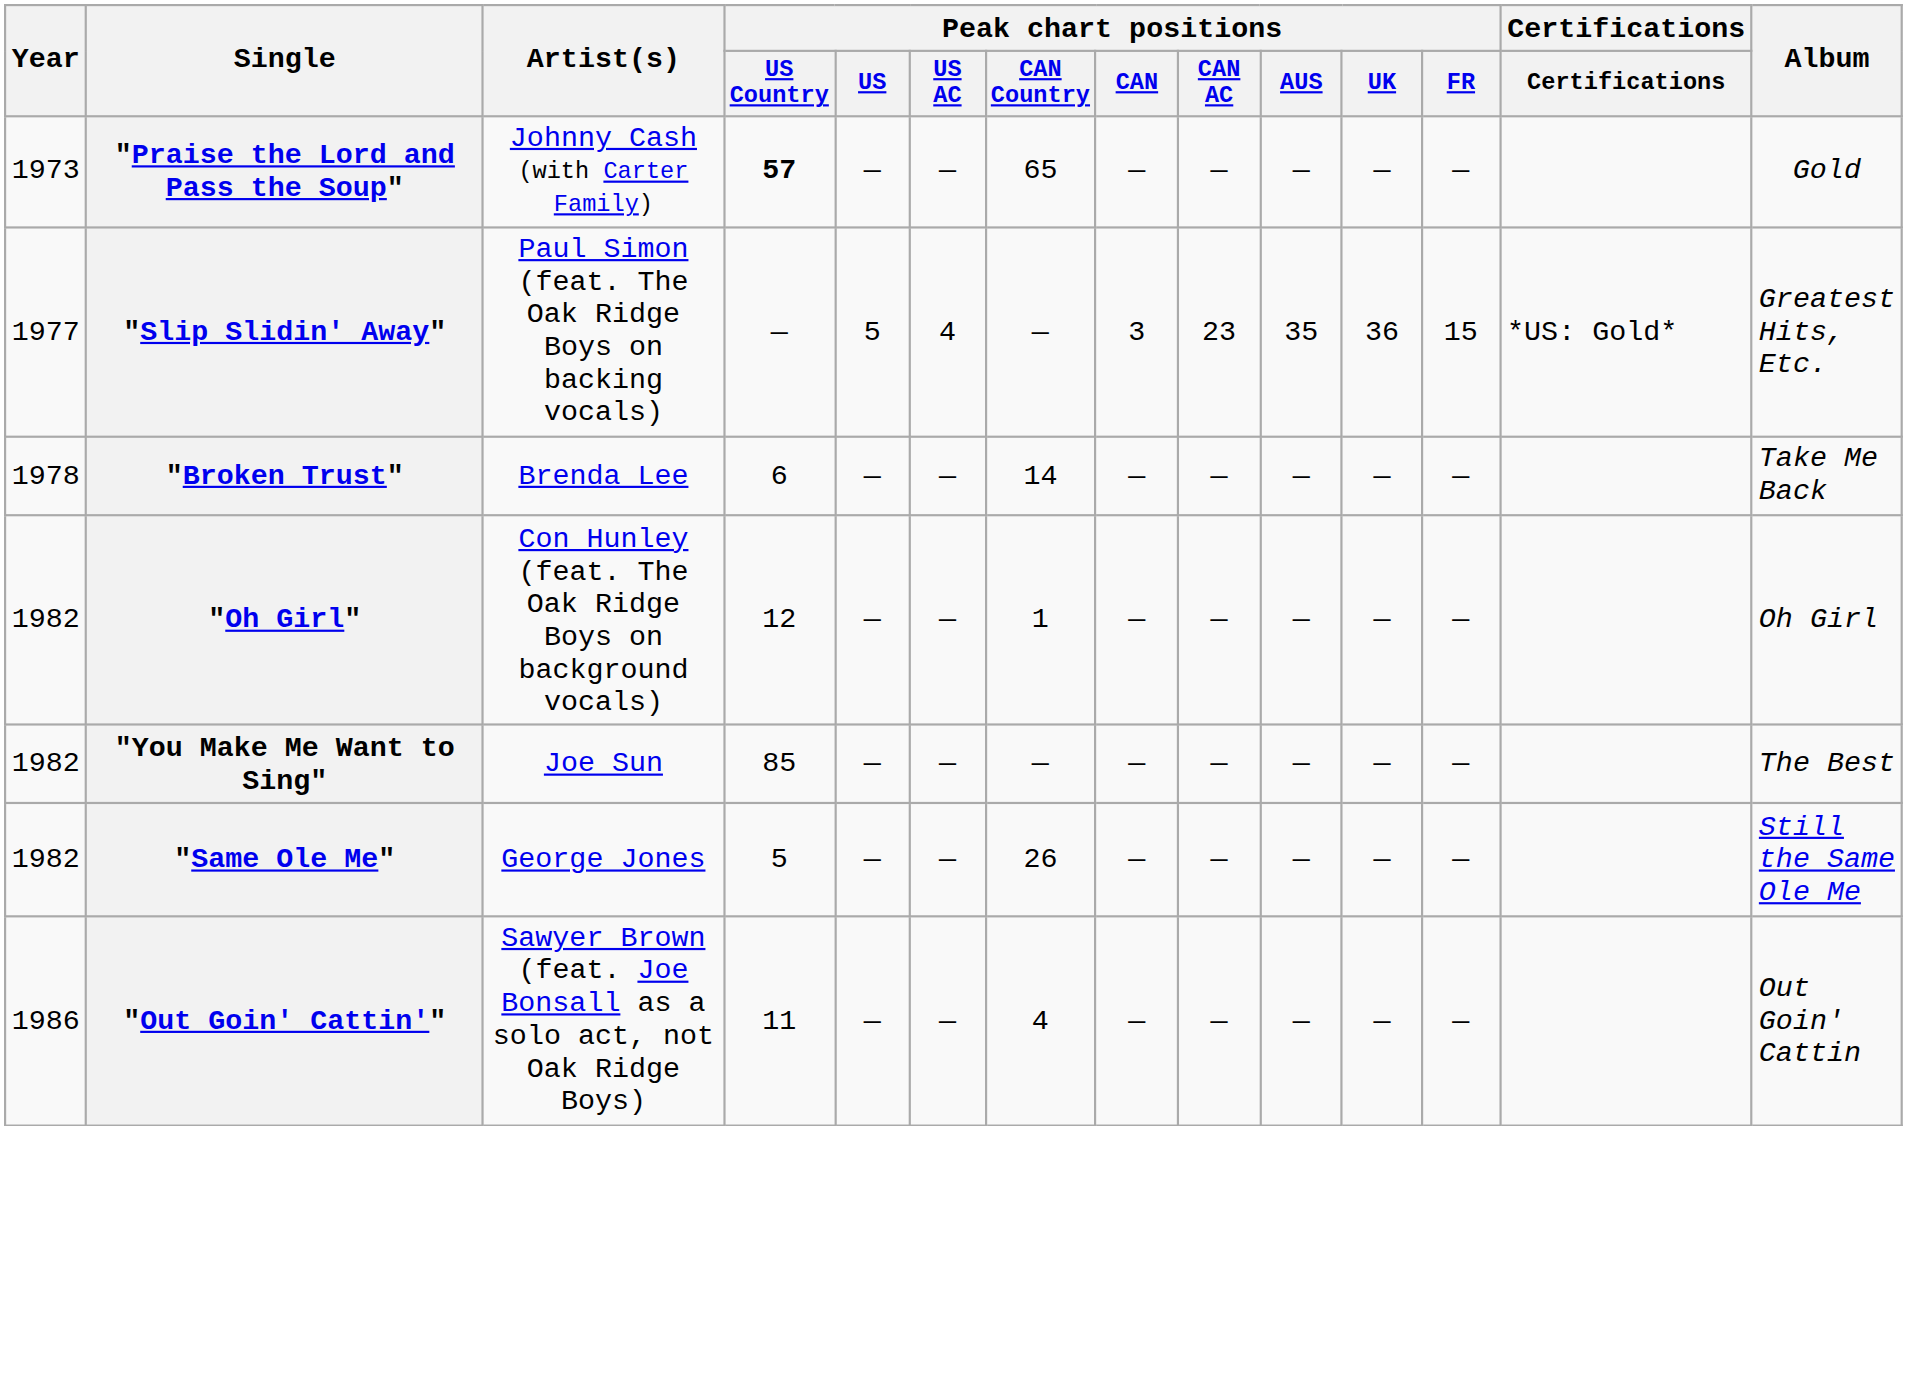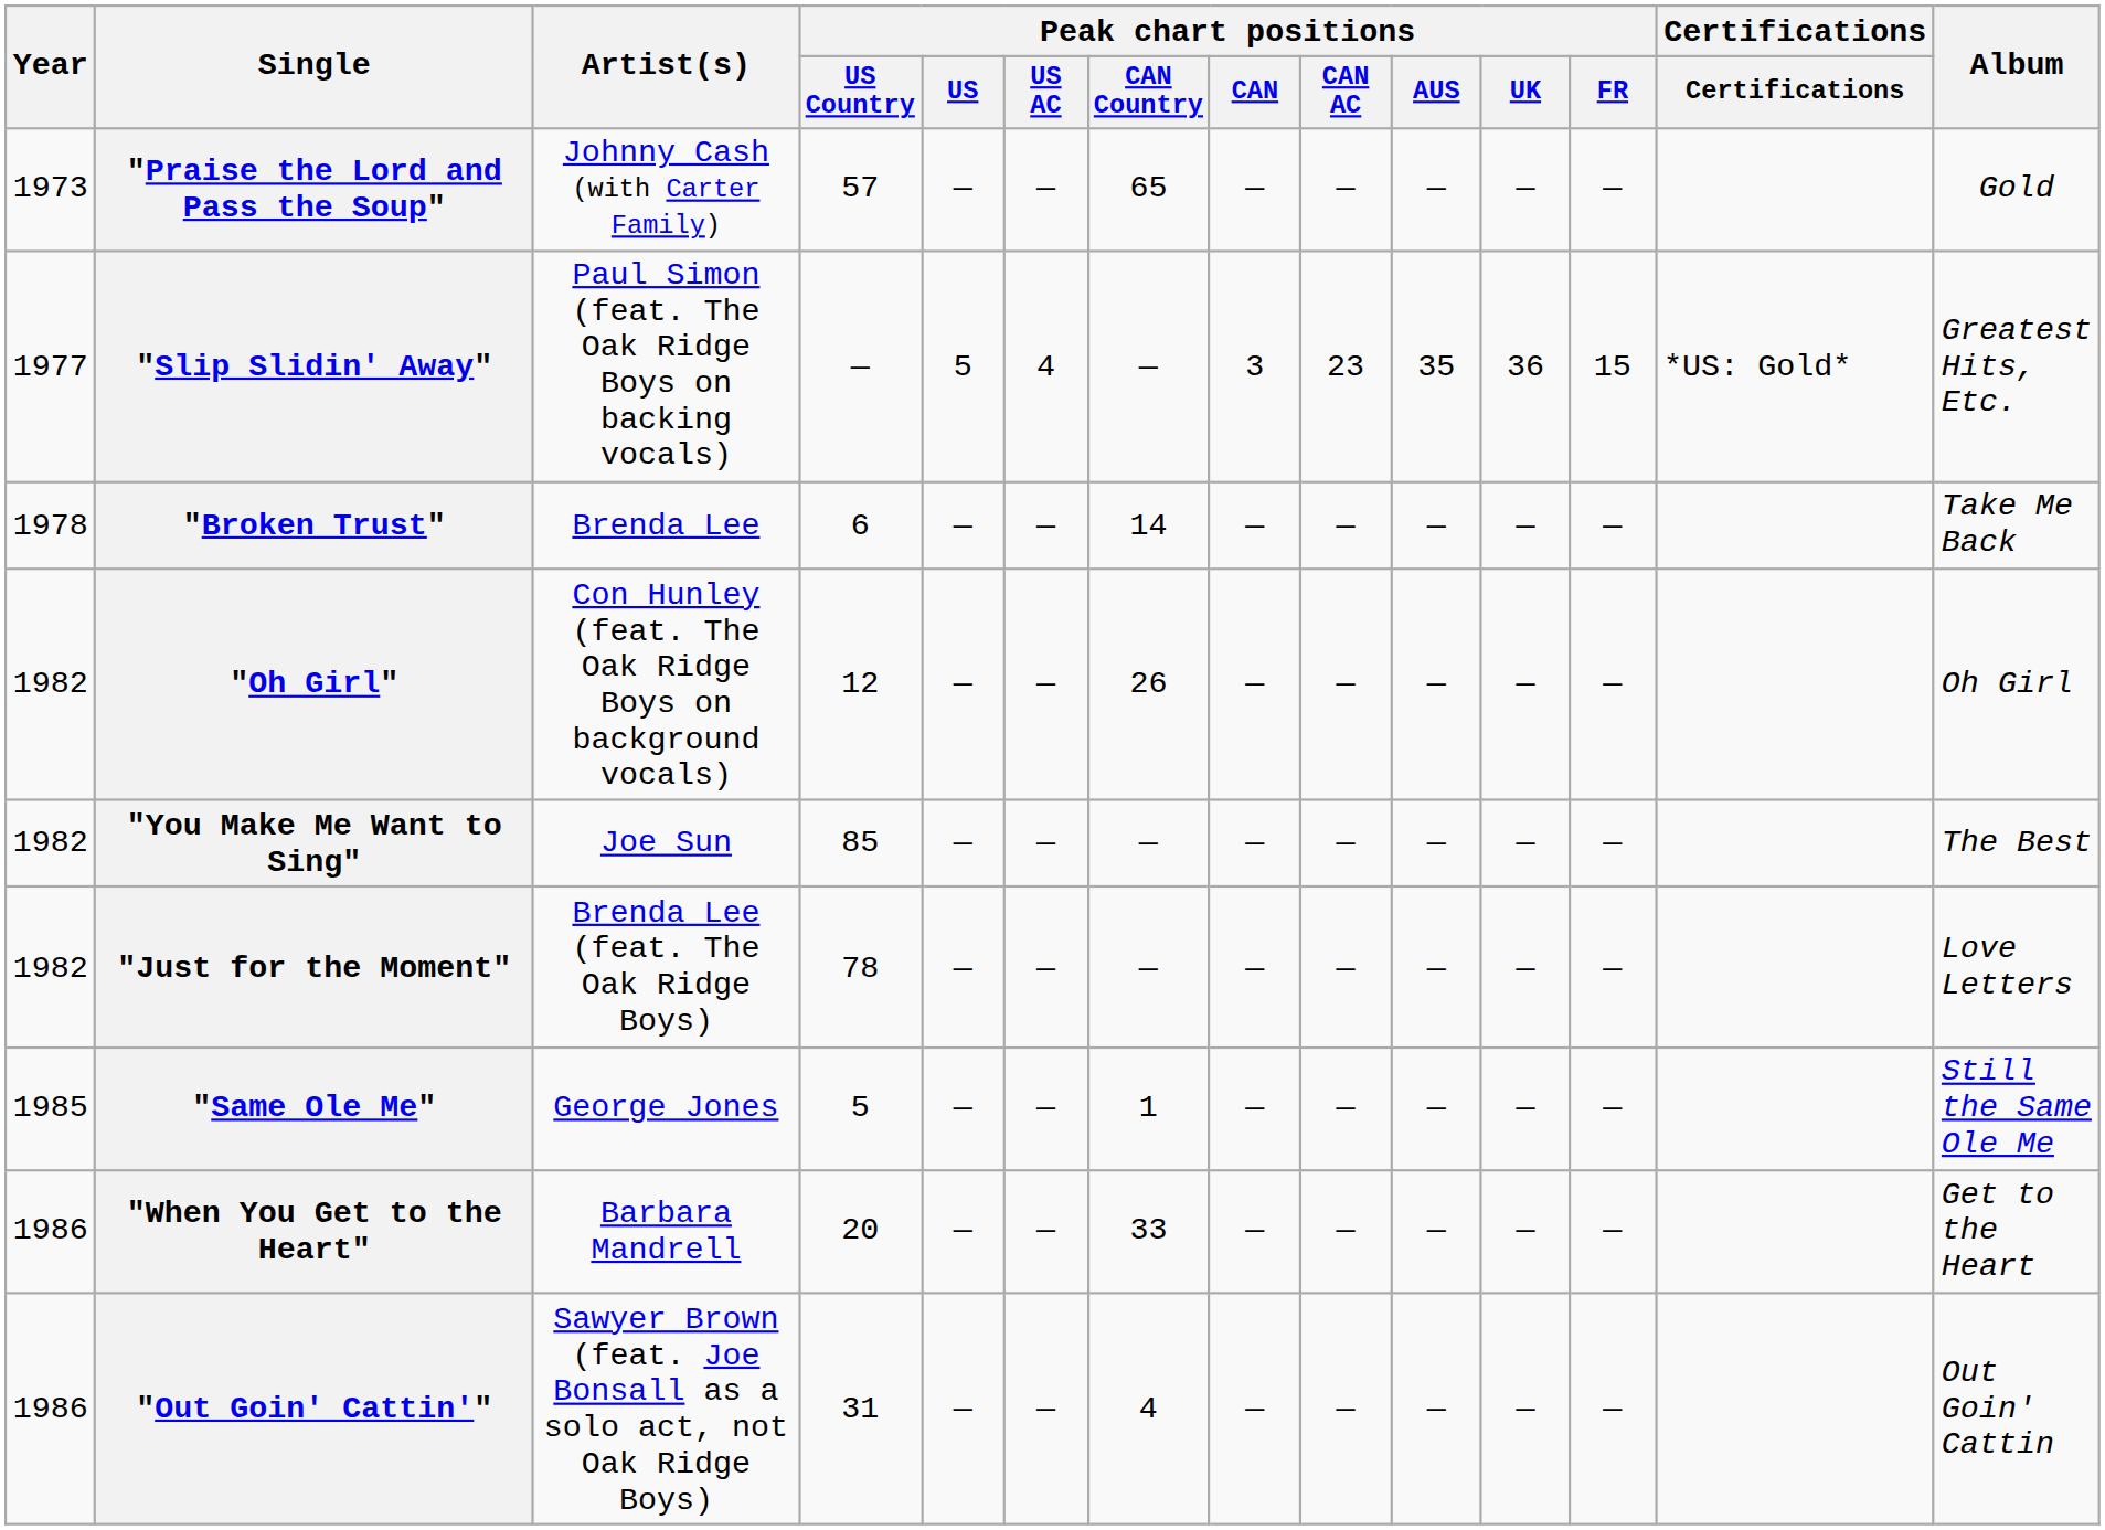 <table class="wikitable plainrowheaders" style="text-align:center;">
 <tr>
 <th rowspan="2">Year</th>
 <th rowspan="2" style="width:22em;">Single</th>
 <th rowspan="2" style="width:10em;">Artist(s)</th>
 <th colspan="9">Peak chart positions</th>
 <th rowspan="1">Certifications</th>
 <th rowspan="2">Album</th>
 </tr>
 <tr style="font-size:smaller;">
 <th width="45"><a href='#'>US Country</a></th>
 <th width="45"><a href='#'>US</a></th>
 <th width="45"><a href='#'>US AC</a></th>
 <th width="45"><a href='#'>CAN Country</a></th>
 <th width="45"><a href='#'>CAN</a></th>
 <th width="45"><a href='#'>CAN AC</a></th>
 <th width="45"><a href='#'>AUS</a></th>
 <th width="45"><a href='#'>UK</a></th>
 <th width="45"><a href='#'>FR</a></th>
 <th width="45">Certifications</th>
 </tr>
 <tr>
 <td>1973</td>
 <th scope="row">"<a href='#'>Praise the Lord and Pass the Soup</a>"</th>
 <td><a href='#'>Johnny Cash</a> <br><small>(with <a href='#'>Carter Family</a>)</small></td>
-<td><strong>57</strong></td>
+<td>57</td>
 <td>—</td>
 <td>—</td>
 <td>65</td>
 <td>—</td>
 <td>—</td>
 <td>—</td>
 <td>—</td>
 <td>—</td>
 <td></td>
 <td><em>Gold</em></td>
 </tr>
 <tr>
 <td>1977</td>
 <th scope="row">"<a href='#'>Slip Slidin' Away</a>"</th>
 <td><a href='#'>Paul Simon</a> (feat. The Oak Ridge Boys on backing vocals)</td>
 <td>—</td>
 <td>5</td>
 <td>4</td>
 <td>—</td>
 <td>3</td>
 <td>23</td>
 <td>35</td>
 <td>36</td>
 <td>15</td>
 <td align="left">*US: Gold*</td>
 <td align="left"><em>Greatest Hits, Etc.</em></td>
 </tr>
 <tr>
 <td>1978</td>
 <th scope="row">"<a href='#'>Broken Trust</a>"</th>
 <td><a href='#'>Brenda Lee</a></td>
 <td>6</td>
 <td>—</td>
 <td>—</td>
 <td>14</td>
 <td>—</td>
 <td>—</td>
 <td>—</td>
 <td>—</td>
 <td>—</td>
 <td></td>
 <td align="left"><em>Take Me Back</em></td>
 </tr>
 <tr>
 <td>1982</td>
 <th scope="row">"<a href='#'>Oh Girl</a>"</th>
 <td><a href='#'>Con Hunley</a> (feat. The Oak Ridge Boys on background vocals)</td>
 <td>12</td>
 <td>—</td>
 <td>—</td>
-<td>1</td>
+<td>26</td>
 <td>—</td>
 <td>—</td>
 <td>—</td>
 <td>—</td>
 <td>—</td>
 <td></td>
 <td align="left"><em>Oh Girl</em></td>
 </tr>
 <tr>
 <td>1982</td>
 <th scope="row">"You Make Me Want to Sing"</th>
 <td><a href='#'>Joe Sun</a></td>
 <td>85</td>
 <td>—</td>
 <td>—</td>
 <td>—</td>
 <td>—</td>
 <td>—</td>
 <td>—</td>
 <td>—</td>
 <td>—</td>
 <td></td>
 <td align="left"><em>The Best</em></td>
 </tr>
 <tr>
 <td>1982</td>
+<th scope="row">"Just for the Moment"</th>
+<td><a href='#'>Brenda Lee</a> (feat. The Oak Ridge Boys)</td>
+<td>78</td>
+<td>—</td>
+<td>—</td>
+<td>—</td>
+<td>—</td>
+<td>—</td>
+<td>—</td>
+<td>—</td>
+<td>—</td>
+<td></td>
+<td align="left"><em>Love Letters</em></td>
+</tr>
+<tr>
+<td>1985</td>
 <th scope="row">"<a href='#'>Same Ole Me</a>"</th>
 <td><a href='#'>George Jones</a></td>
 <td>5</td>
 <td>—</td>
 <td>—</td>
-<td>26</td>
+<td>1</td>
 <td>—</td>
 <td>—</td>
 <td>—</td>
 <td>—</td>
 <td>—</td>
 <td></td>
 <td align="left"><em><a href='#'>Still the Same Ole Me</a></em></td>
 </tr>
 <tr>
 <td>1986</td>
+<th scope="row">"When You Get to the Heart"</th>
+<td><a href='#'>Barbara Mandrell</a></td>
+<td>20</td>
+<td>—</td>
+<td>—</td>
+<td>33</td>
+<td>—</td>
+<td>—</td>
+<td>—</td>
+<td>—</td>
+<td>—</td>
+<td></td>
+<td align="left"><em>Get to the Heart</em></td>
+</tr>
+<tr>
+<td>1986</td>
 <th scope="row">"<a href='#'>Out Goin' Cattin'</a>"</th>
 <td><a href='#'>Sawyer Brown</a> (feat. <a href='#'>Joe Bonsall</a> as a solo act, not Oak Ridge Boys)</td>
-<td>11</td>
+<td>31</td>
 <td>—</td>
 <td>—</td>
 <td>4</td>
 <td>—</td>
 <td>—</td>
 <td>—</td>
 <td>—</td>
 <td>—</td>
 <td></td>
 <td align="left"><em>Out Goin' Cattin<strong></td>
 </tr>
 </table>
